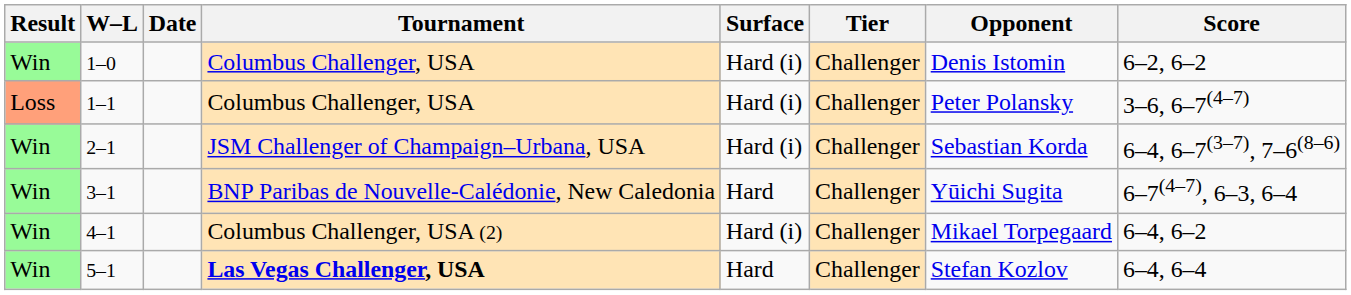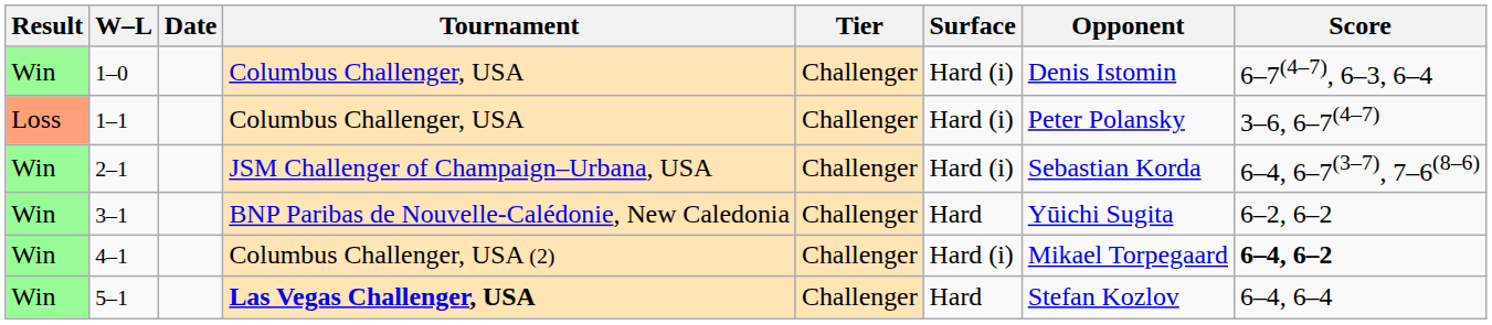 <table class="sortable wikitable">
 <tr>
 <th>Result</th>
 <th class="unsortable">W–L</th>
 <th>Date</th>
 <th>Tournament</th>
+<th>Tier</th>
 <th>Surface</th>
-<th>Tier</th>
 <th>Opponent</th>
 <th class="unsortable">Score</th>
 </tr>
 <tr>
 <td bgcolor=98FB98>Win</td>
 <td><small>1–0</small></td>
 <td><a href='#'></a></td>
 <td style="background:moccasin;"><a href='#'>Columbus Challenger</a>, USA</td>
+<td style="background:moccasin;">Challenger</td>
 <td>Hard (i)</td>
-<td style="background:moccasin;">Challenger</td>
 <td> <a href='#'>Denis Istomin</a></td>
-<td>6–2, 6–2</td>
+<td>6–7<sup>(4–7)</sup>, 6–3, 6–4</td>
 </tr>
 <tr>
 <td bgcolor=FFA07A>Loss</td>
 <td><small>1–1</small></td>
 <td><a href='#'></a></td>
 <td style="background:moccasin;">Columbus Challenger, USA</td>
+<td style="background:moccasin;">Challenger</td>
 <td>Hard (i)</td>
-<td style="background:moccasin;">Challenger</td>
 <td> <a href='#'>Peter Polansky</a></td>
 <td>3–6, 6–7<sup>(4–7)</sup></td>
 </tr>
 <tr>
 <td bgcolor=98FB98>Win</td>
 <td><small>2–1</small></td>
 <td><a href='#'></a></td>
 <td style="background:moccasin;"><a href='#'>JSM Challenger of Champaign–Urbana</a>, USA</td>
+<td style="background:moccasin;">Challenger</td>
 <td>Hard (i)</td>
-<td style="background:moccasin;">Challenger</td>
 <td> <a href='#'>Sebastian Korda</a></td>
 <td>6–4, 6–7<sup>(3–7)</sup>, 7–6<sup>(8–6)</sup></td>
 </tr>
 <tr>
 <td bgcolor=98FB98>Win</td>
 <td><small>3–1</small></td>
 <td><a href='#'></a></td>
 <td style="background:moccasin;"><a href='#'>BNP Paribas de Nouvelle-Calédonie</a>, New Caledonia</td>
+<td style="background:moccasin;">Challenger</td>
 <td>Hard</td>
-<td style="background:moccasin;">Challenger</td>
 <td> <a href='#'>Yūichi Sugita</a></td>
-<td>6–7<sup>(4–7)</sup>, 6–3, 6–4</td>
+<td>6–2, 6–2</td>
 </tr>
 <tr>
 <td bgcolor=98FB98>Win</td>
 <td><small>4–1</small></td>
 <td><a href='#'></a></td>
 <td style="background:moccasin;">Columbus Challenger, USA <small>(2)</small></td>
+<td style="background:moccasin;">Challenger</td>
 <td>Hard (i)</td>
-<td style="background:moccasin;">Challenger</td>
 <td> <a href='#'>Mikael Torpegaard</a></td>
-<td>6–4, 6–2</td>
+<td><strong>6–4, 6–2</strong></td>
 </tr>
 <tr>
 <td bgcolor=98FB98>Win</td>
 <td><small>5–1</small></td>
 <td><a href='#'></a></td>
 <td style="background:moccasin;"><strong><a href='#'>Las Vegas Challenger</a>, USA</strong></td>
+<td style="background:moccasin;">Challenger</td>
 <td>Hard</td>
-<td style="background:moccasin;">Challenger</td>
 <td> <a href='#'>Stefan Kozlov</a></td>
 <td>6–4, 6–4</td>
 </tr>
 </table>
